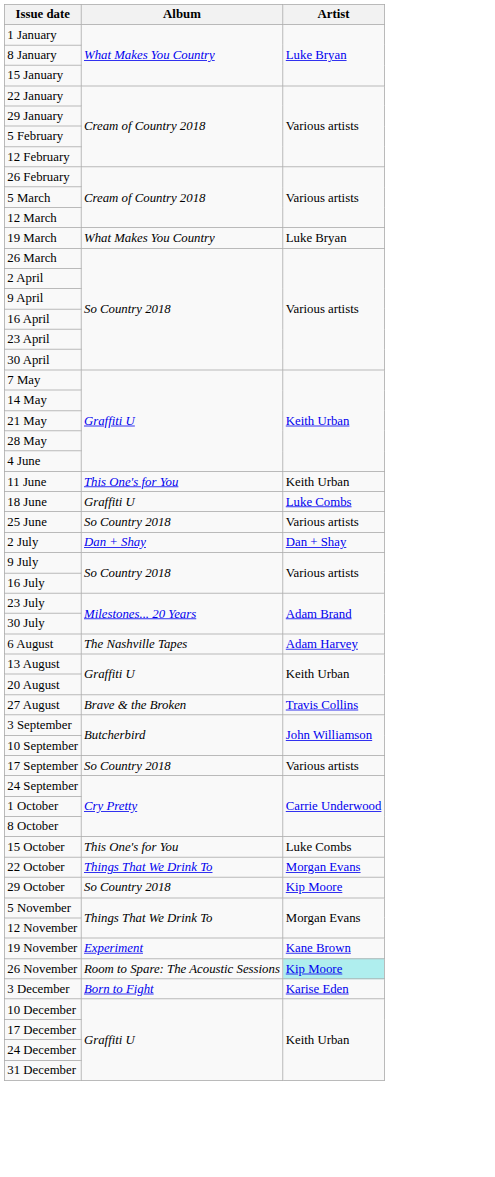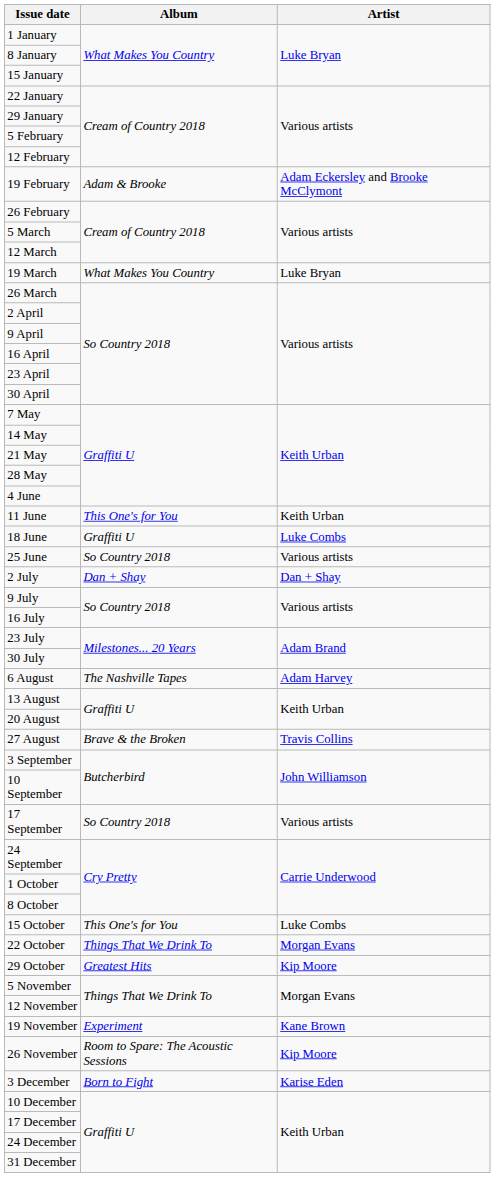 <table class=wikitable>
 <tr>
 <th>Issue date</th>
 <th>Album</th>
 <th>Artist</th>
 </tr>
 <tr>
 <td>1 January</td>
 <td rowspan="3"><em><a href='#'>What Makes You Country</a></em></td>
 <td rowspan="3"><a href='#'>Luke Bryan</a></td>
 </tr>
 <tr>
 <td>8 January</td>
 </tr>
 <tr>
 <td>15 January</td>
 </tr>
 <tr>
 <td>22 January</td>
 <td rowspan="4"><em>Cream of Country 2018</em></td>
 <td rowspan="4">Various artists</td>
 </tr>
 <tr>
 <td>29 January</td>
 </tr>
 <tr>
 <td>5 February</td>
 </tr>
 <tr>
 <td>12 February</td>
+</tr>
+<tr>
+<td>19 February</td>
+<td><em>Adam & Brooke</em></td>
+<td><a href='#'>Adam Eckersley</a> and <a href='#'>Brooke McClymont</a></td>
 </tr>
 <tr>
 <td>26 February</td>
 <td rowspan="3"><em>Cream of Country 2018</em></td>
 <td rowspan="3">Various artists</td>
 </tr>
 <tr>
 <td>5 March</td>
 </tr>
 <tr>
 <td>12 March</td>
 </tr>
 <tr>
 <td>19 March</td>
 <td><em>What Makes You Country</em></td>
 <td>Luke Bryan</td>
 </tr>
 <tr>
 <td>26 March</td>
 <td rowspan="6"><em>So Country 2018</em></td>
 <td rowspan="6">Various artists</td>
 </tr>
 <tr>
 <td>2 April</td>
 </tr>
 <tr>
 <td>9 April</td>
 </tr>
 <tr>
 <td>16 April</td>
 </tr>
 <tr>
 <td>23 April</td>
 </tr>
 <tr>
 <td>30 April</td>
 </tr>
 <tr>
 <td>7 May</td>
 <td rowspan="5"><em><a href='#'>Graffiti U</a></em></td>
 <td rowspan="5"><a href='#'>Keith Urban</a></td>
 </tr>
 <tr>
 <td>14 May</td>
 </tr>
 <tr>
 <td>21 May</td>
 </tr>
 <tr>
 <td>28 May</td>
 </tr>
 <tr>
 <td>4 June</td>
 </tr>
 <tr>
 <td>11 June</td>
 <td><em><a href='#'>This One's for You</a></em></td>
 <td>Keith Urban</td>
 </tr>
 <tr>
 <td>18 June</td>
 <td><em>Graffiti U</em></td>
 <td><a href='#'>Luke Combs</a></td>
 </tr>
 <tr>
 <td>25 June</td>
 <td><em>So Country 2018</em></td>
 <td>Various artists</td>
 </tr>
 <tr>
 <td>2 July</td>
 <td><em><a href='#'>Dan + Shay</a></em></td>
 <td><a href='#'>Dan + Shay</a></td>
 </tr>
 <tr>
 <td>9 July</td>
 <td rowspan="2"><em>So Country 2018</em></td>
 <td rowspan="2">Various artists</td>
 </tr>
 <tr>
 <td>16 July</td>
 </tr>
 <tr>
 <td>23 July</td>
 <td rowspan="2"><em><a href='#'>Milestones... 20 Years</a></em></td>
 <td rowspan="2"><a href='#'>Adam Brand</a></td>
 </tr>
 <tr>
 <td>30 July</td>
 </tr>
 <tr>
 <td>6 August</td>
 <td><em>The Nashville Tapes</em></td>
 <td><a href='#'>Adam Harvey</a></td>
 </tr>
 <tr>
 <td>13 August</td>
 <td rowspan="2"><em>Graffiti U</em></td>
 <td rowspan="2">Keith Urban</td>
 </tr>
 <tr>
 <td>20 August</td>
 </tr>
 <tr>
 <td>27 August</td>
 <td><em>Brave & the Broken</em></td>
 <td><a href='#'>Travis Collins</a></td>
 </tr>
 <tr>
 <td>3 September</td>
 <td rowspan="2"><em>Butcherbird</em></td>
 <td rowspan="2"><a href='#'>John Williamson</a></td>
 </tr>
 <tr>
 <td>10 September</td>
 </tr>
 <tr>
 <td>17 September</td>
 <td><em>So Country 2018</em></td>
 <td>Various artists</td>
 </tr>
 <tr>
 <td>24 September</td>
 <td rowspan="3"><em><a href='#'>Cry Pretty</a></em></td>
 <td rowspan="3"><a href='#'>Carrie Underwood</a></td>
 </tr>
 <tr>
 <td>1 October</td>
 </tr>
 <tr>
 <td>8 October</td>
 </tr>
 <tr>
 <td>15 October</td>
 <td><em>This One's for You</em></td>
 <td>Luke Combs</td>
 </tr>
 <tr>
 <td>22 October</td>
 <td><em><a href='#'>Things That We Drink To</a></em></td>
 <td><a href='#'>Morgan Evans</a></td>
 </tr>
 <tr>
 <td>29 October</td>
-<td><em>So Country 2018</em></td>
+<td><em><a href='#'>Greatest Hits</a></em></td>
 <td><a href='#'>Kip Moore</a></td>
 </tr>
 <tr>
 <td>5 November</td>
 <td rowspan="2"><em>Things That We Drink To</em></td>
 <td rowspan="2">Morgan Evans</td>
 </tr>
 <tr>
 <td>12 November</td>
 </tr>
 <tr>
 <td>19 November</td>
 <td><em><a href='#'>Experiment</a></em></td>
 <td><a href='#'>Kane Brown</a></td>
 </tr>
 <tr>
 <td>26 November</td>
 <td><em>Room to Spare: The Acoustic Sessions</em></td>
-<td style="background: paleturquoise;"><a href='#'>Kip Moore</a></td>
+<td><a href='#'>Kip Moore</a></td>
 </tr>
 <tr>
 <td>3 December</td>
 <td><em><a href='#'>Born to Fight</a></em></td>
 <td><a href='#'>Karise Eden</a></td>
 </tr>
 <tr>
 <td>10 December</td>
 <td rowspan="4"><em>Graffiti U</em></td>
 <td rowspan="4">Keith Urban</td>
 </tr>
 <tr>
 <td>17 December</td>
 </tr>
 <tr>
 <td>24 December</td>
 </tr>
 <tr>
 <td>31 December</td>
 </tr>
 </table>
